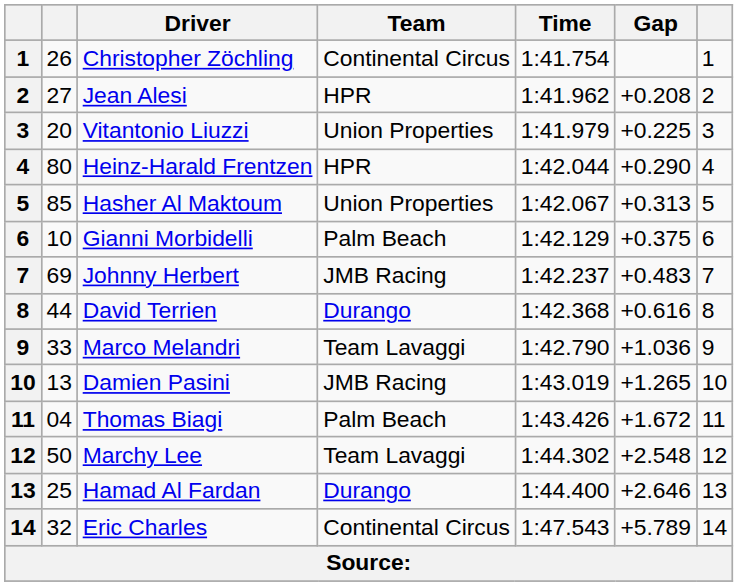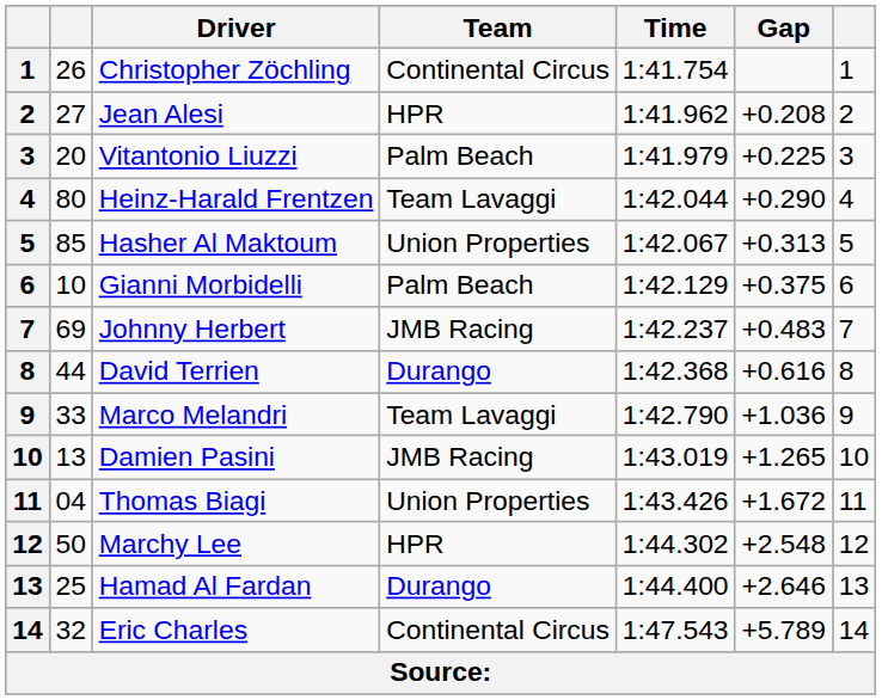 <table class="wikitable" style="font-size: 85%">
 <tr>
 <th></th>
 <th></th>
 <th>Driver</th>
 <th>Team</th>
 <th>Time</th>
 <th>Gap</th>
 <th></th>
 </tr>
 <tr>
 <th>1</th>
 <td align="center">26</td>
 <td> <a href='#'>Christopher Zöchling</a></td>
 <td>Continental Circus</td>
 <td>1:41.754</td>
 <td></td>
 <td>1</td>
 </tr>
 <tr>
 <th>2</th>
 <td align="center">27</td>
 <td> <a href='#'>Jean Alesi</a></td>
 <td>HPR</td>
 <td>1:41.962</td>
 <td>+0.208</td>
 <td>2</td>
 </tr>
 <tr>
 <th>3</th>
 <td align="center">20</td>
 <td> <a href='#'>Vitantonio Liuzzi</a></td>
-<td>Union Properties</td>
+<td>Palm Beach</td>
 <td>1:41.979</td>
 <td>+0.225</td>
 <td>3</td>
 </tr>
 <tr>
 <th>4</th>
 <td align="center">80</td>
 <td> <a href='#'>Heinz-Harald Frentzen</a></td>
-<td>HPR</td>
+<td>Team Lavaggi</td>
 <td>1:42.044</td>
 <td>+0.290</td>
 <td>4</td>
 </tr>
 <tr>
 <th>5</th>
 <td align="center">85</td>
 <td> <a href='#'>Hasher Al Maktoum</a></td>
 <td>Union Properties</td>
 <td>1:42.067</td>
 <td>+0.313</td>
 <td>5</td>
 </tr>
 <tr>
 <th>6</th>
 <td align="center">10</td>
 <td> <a href='#'>Gianni Morbidelli</a></td>
 <td>Palm Beach</td>
 <td>1:42.129</td>
 <td>+0.375</td>
 <td>6</td>
 </tr>
 <tr>
 <th>7</th>
 <td align="center">69</td>
 <td> <a href='#'>Johnny Herbert</a></td>
 <td>JMB Racing</td>
 <td>1:42.237</td>
 <td>+0.483</td>
 <td>7</td>
 </tr>
 <tr>
 <th>8</th>
 <td align="center">44</td>
 <td> <a href='#'>David Terrien</a></td>
 <td><a href='#'>Durango</a></td>
 <td>1:42.368</td>
 <td>+0.616</td>
 <td>8</td>
 </tr>
 <tr>
 <th>9</th>
 <td align="center">33</td>
 <td> <a href='#'>Marco Melandri</a></td>
 <td>Team Lavaggi</td>
 <td>1:42.790</td>
 <td>+1.036</td>
 <td>9</td>
 </tr>
 <tr>
 <th>10</th>
 <td align="center">13</td>
 <td> <a href='#'>Damien Pasini</a></td>
 <td>JMB Racing</td>
 <td>1:43.019</td>
 <td>+1.265</td>
 <td>10</td>
 </tr>
 <tr>
 <th>11</th>
 <td align="center">04</td>
 <td> <a href='#'>Thomas Biagi</a></td>
-<td>Palm Beach</td>
+<td>Union Properties</td>
 <td>1:43.426</td>
 <td>+1.672</td>
 <td>11</td>
 </tr>
 <tr>
 <th>12</th>
 <td align="center">50</td>
 <td> <a href='#'>Marchy Lee</a></td>
-<td>Team Lavaggi</td>
+<td>HPR</td>
 <td>1:44.302</td>
 <td>+2.548</td>
 <td>12</td>
 </tr>
 <tr>
 <th>13</th>
 <td align="center">25</td>
 <td> <a href='#'>Hamad Al Fardan</a></td>
 <td><a href='#'>Durango</a></td>
 <td>1:44.400</td>
 <td>+2.646</td>
 <td>13</td>
 </tr>
 <tr>
 <th>14</th>
 <td align="center">32</td>
 <td> <a href='#'>Eric Charles</a></td>
 <td>Continental Circus</td>
 <td>1:47.543</td>
 <td>+5.789</td>
 <td>14</td>
 </tr>
 <tr>
 <th colspan="7">Source:</th>
 </tr>
 </table>
